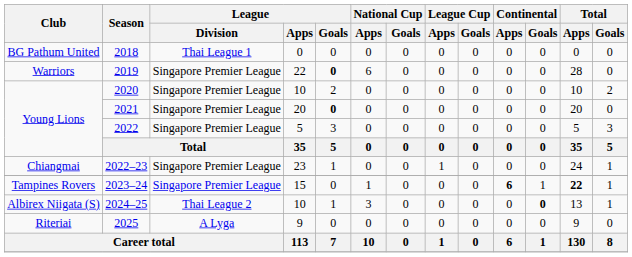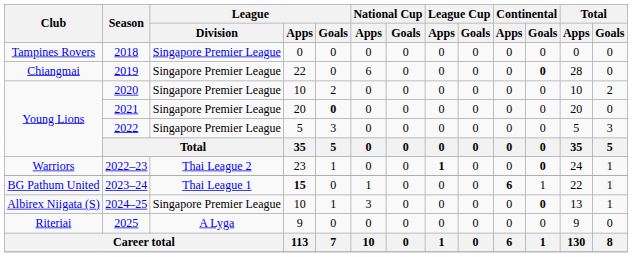 <table class=wikitable style=text-align:center>
 <tr>
 <th rowspan=2>Club</th>
 <th rowspan=2>Season</th>
 <th colspan=3>League</th>
 <th colspan=2>National Cup</th>
 <th colspan=2>League Cup</th>
 <th colspan=2>Continental</th>
 <th colspan=2>Total</th>
 </tr>
 <tr>
 <th>Division</th>
 <th>Apps</th>
 <th>Goals</th>
 <th>Apps</th>
 <th>Goals</th>
 <th>Apps</th>
 <th>Goals</th>
 <th>Apps</th>
 <th>Goals</th>
 <th>Apps</th>
 <th>Goals</th>
 </tr>
 <tr>
-<td><a href='#'>BG Pathum United</a></td>
+<td><a href='#'>Tampines Rovers</a></td>
 <td><a href='#'>2018</a></td>
-<td><a href='#'>Thai League 1</a></td>
+<td><a href='#'>Singapore Premier League</a></td>
 <td>0</td>
 <td>0</td>
 <td>0</td>
 <td>0</td>
 <td>0</td>
 <td>0</td>
 <td>0</td>
 <td>0</td>
 <td>0</td>
 <td>0</td>
 </tr>
 <tr>
-<td><a href='#'>Warriors</a></td>
+<td><a href='#'>Chiangmai</a></td>
 <td><a href='#'>2019</a></td>
 <td>Singapore Premier League</td>
 <td>22</td>
-<td><strong>0</strong></td>
+<td>0</td>
 <td>6</td>
 <td>0</td>
 <td>0</td>
 <td>0</td>
 <td>0</td>
-<td>0</td>
+<td><strong>0</strong></td>
 <td>28</td>
 <td>0</td>
 </tr>
 <tr>
 <td rowspan="4"><a href='#'>Young Lions</a></td>
 <td><a href='#'>2020</a></td>
 <td>Singapore Premier League</td>
 <td>10</td>
 <td>2</td>
 <td>0</td>
 <td>0</td>
 <td>0</td>
 <td>0</td>
 <td>0</td>
 <td>0</td>
 <td>10</td>
 <td>2</td>
 </tr>
 <tr>
 <td><a href='#'>2021</a></td>
 <td>Singapore Premier League</td>
 <td>20</td>
 <td><strong>0</strong></td>
 <td>0</td>
 <td>0</td>
 <td>0</td>
 <td>0</td>
 <td>0</td>
 <td>0</td>
 <td>20</td>
 <td>0</td>
 </tr>
 <tr>
 <td><a href='#'>2022</a></td>
 <td>Singapore Premier League</td>
 <td>5</td>
 <td>3</td>
 <td>0</td>
 <td>0</td>
 <td>0</td>
 <td>0</td>
 <td>0</td>
 <td>0</td>
 <td>5</td>
 <td>3</td>
 </tr>
 <tr>
 <th colspan="2">Total</th>
 <th>35</th>
 <th>5</th>
 <th>0</th>
 <th>0</th>
 <th>0</th>
 <th>0</th>
 <th>0</th>
 <th>0</th>
 <th>35</th>
 <th>5</th>
 </tr>
 <tr>
-<td><a href='#'>Chiangmai</a></td>
+<td><a href='#'>Warriors</a></td>
 <td><a href='#'>2022–23</a></td>
-<td>Singapore Premier League</td>
+<td><a href='#'>Thai League 2</a></td>
 <td>23</td>
 <td>1</td>
 <td>0</td>
 <td>0</td>
-<td>1</td>
+<td><strong>1</strong></td>
 <td>0</td>
 <td>0</td>
-<td>0</td>
+<td><strong>0</strong></td>
 <td>24</td>
 <td>1</td>
 </tr>
 <tr>
 </tr>
 <tr>
-<td><a href='#'>Tampines Rovers</a></td>
+<td><a href='#'>BG Pathum United</a></td>
 <td><a href='#'>2023–24</a></td>
-<td><a href='#'>Singapore Premier League</a></td>
-<td>15</td>
+<td><a href='#'>Thai League 1</a></td>
+<td><strong>15</strong></td>
 <td>0</td>
 <td>1</td>
 <td>0</td>
 <td>0</td>
 <td>0</td>
 <td><strong>6</strong></td>
 <td>1</td>
-<td><strong>22</strong></td>
+<td>22</td>
 <td>1</td>
 </tr>
 <tr>
 <td><a href='#'>Albirex Niigata (S)</a></td>
 <td><a href='#'>2024–25</a></td>
-<td><a href='#'>Thai League 2</a></td>
+<td>Singapore Premier League</td>
 <td>10</td>
 <td>1</td>
 <td>3</td>
 <td>0</td>
 <td>0</td>
 <td>0</td>
 <td>0</td>
 <td><strong>0</strong></td>
 <td>13</td>
 <td>1</td>
 </tr>
 <tr>
 <td><a href='#'>Riteriai</a></td>
 <td><a href='#'>2025</a></td>
 <td><a href='#'>A Lyga</a></td>
 <td>9</td>
 <td>0</td>
 <td>0</td>
 <td>0</td>
 <td>0</td>
 <td>0</td>
 <td>0</td>
 <td>0</td>
 <td>9</td>
 <td>0</td>
 </tr>
 <tr>
 <th colspan="3">Career total</th>
 <th>113</th>
 <th>7</th>
 <th>10</th>
 <th>0</th>
 <th>1</th>
 <th>0</th>
 <th>6</th>
 <th>1</th>
 <th>130</th>
 <th>8</th>
 </tr>
 <tr>
 </tr>
 </table>
